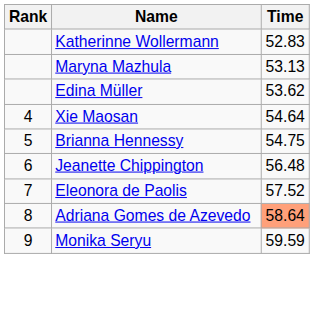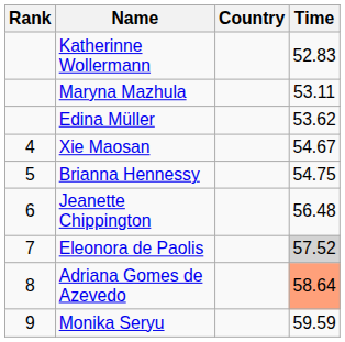 <table class="wikitable" style="text-align:center;width: 50%">
 <tr>
 <th>Rank</th>
 <th>Name</th>
+<th>Country</th>
 <th>Time</th>
 </tr>
 <tr>
 <td></td>
 <td align="left"><a href='#'>Katherinne Wollermann</a></td>
+<td align="left"></td>
 <td>52.83</td>
 </tr>
 <tr>
 <td></td>
 <td align="left"><a href='#'>Maryna Mazhula</a></td>
-<td>53.13</td>
+<td align="left"></td>
+<td>53.11</td>
 </tr>
 <tr>
 <td></td>
 <td align="left"><a href='#'>Edina Müller</a></td>
+<td align="left"></td>
 <td>53.62</td>
 </tr>
 <tr>
 <td>4</td>
 <td align="left"><a href='#'>Xie Maosan</a></td>
-<td>54.64</td>
+<td align="left"></td>
+<td>54.67</td>
 </tr>
 <tr>
 <td>5</td>
 <td align="left"><a href='#'>Brianna Hennessy</a></td>
+<td align="left"></td>
 <td>54.75</td>
 </tr>
 <tr>
 <td>6</td>
 <td align="left"><a href='#'>Jeanette Chippington</a></td>
+<td align="left"></td>
 <td>56.48</td>
 </tr>
 <tr>
 <td>7</td>
 <td align="left"><a href='#'>Eleonora de Paolis</a></td>
-<td>57.52</td>
+<td align="left"></td>
+<td style="background: lightgrey;">57.52</td>
 </tr>
 <tr>
 <td>8</td>
 <td align="left"><a href='#'>Adriana Gomes de Azevedo</a></td>
+<td align="left"></td>
 <td style="background: lightsalmon;">58.64</td>
 </tr>
 <tr>
 <td>9</td>
 <td align="left"><a href='#'>Monika Seryu</a></td>
+<td align="left"></td>
 <td>59.59</td>
 </tr>
 </table>
